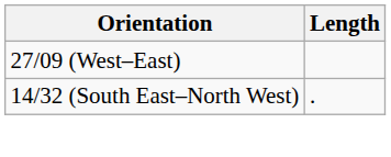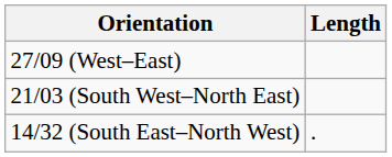 <table class=wikitable>
 <tr>
 <th>Orientation</th>
 <th>Length</th>
 </tr>
 <tr>
 <td>27/09 (West–East)</td>
 <td></td>
 </tr>
 <tr>
+<td>21/03 (South West–North East)</td>
+<td></td>
+</tr>
+<tr>
 <td>14/32 (South East–North West)</td>
 <td>.</td>
 </tr>
 </table>
